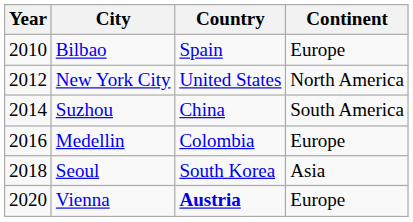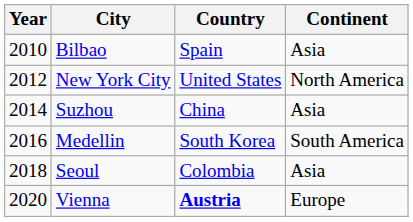 <table class="wikitable sortable">
 <tr>
 <th>Year</th>
 <th>City</th>
 <th>Country</th>
 <th>Continent</th>
 </tr>
 <tr>
 <td>2010</td>
 <td><a href='#'>Bilbao</a></td>
 <td><a href='#'>Spain</a></td>
-<td>Europe</td>
+<td>Asia</td>
 </tr>
 <tr>
 <td>2012</td>
 <td><a href='#'>New York City</a></td>
 <td><a href='#'>United States</a></td>
 <td>North America</td>
 </tr>
 <tr>
 <td>2014</td>
 <td><a href='#'>Suzhou</a></td>
 <td><a href='#'>China</a></td>
-<td>South America</td>
+<td>Asia</td>
 </tr>
 <tr>
 <td>2016</td>
 <td><a href='#'>Medellin</a></td>
-<td><a href='#'>Colombia</a></td>
-<td>Europe</td>
+<td><a href='#'>South Korea</a></td>
+<td>South America</td>
 </tr>
 <tr>
 <td>2018</td>
 <td><a href='#'>Seoul</a></td>
-<td><a href='#'>South Korea</a></td>
+<td><a href='#'>Colombia</a></td>
 <td>Asia</td>
 </tr>
 <tr>
 <td>2020</td>
 <td><a href='#'>Vienna</a></td>
 <td><strong><a href='#'>Austria</a></strong></td>
 <td>Europe</td>
 </tr>
 </table>
